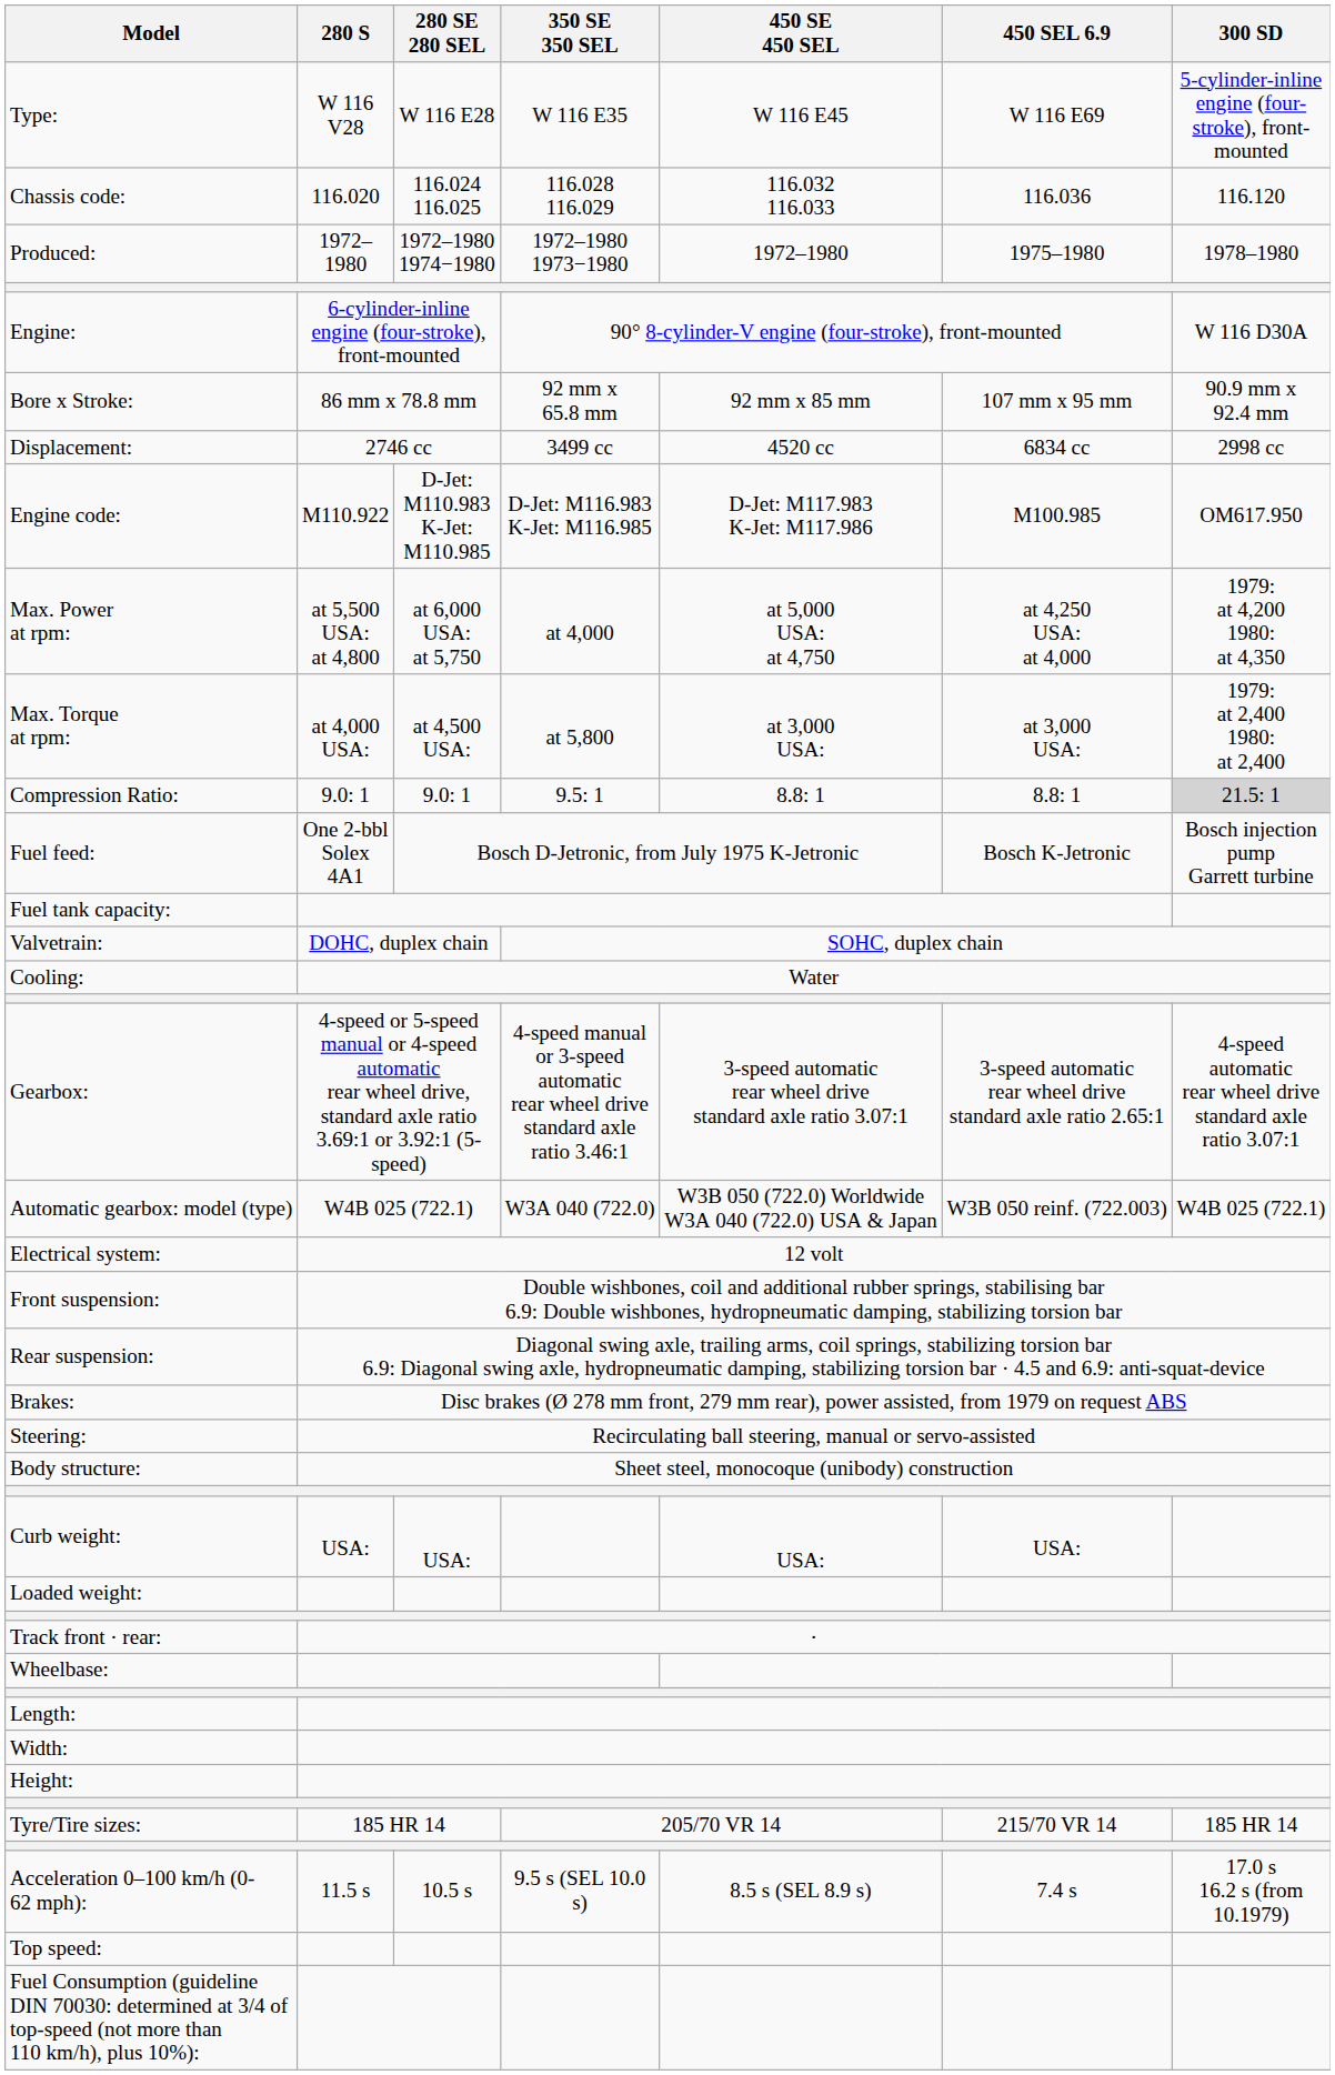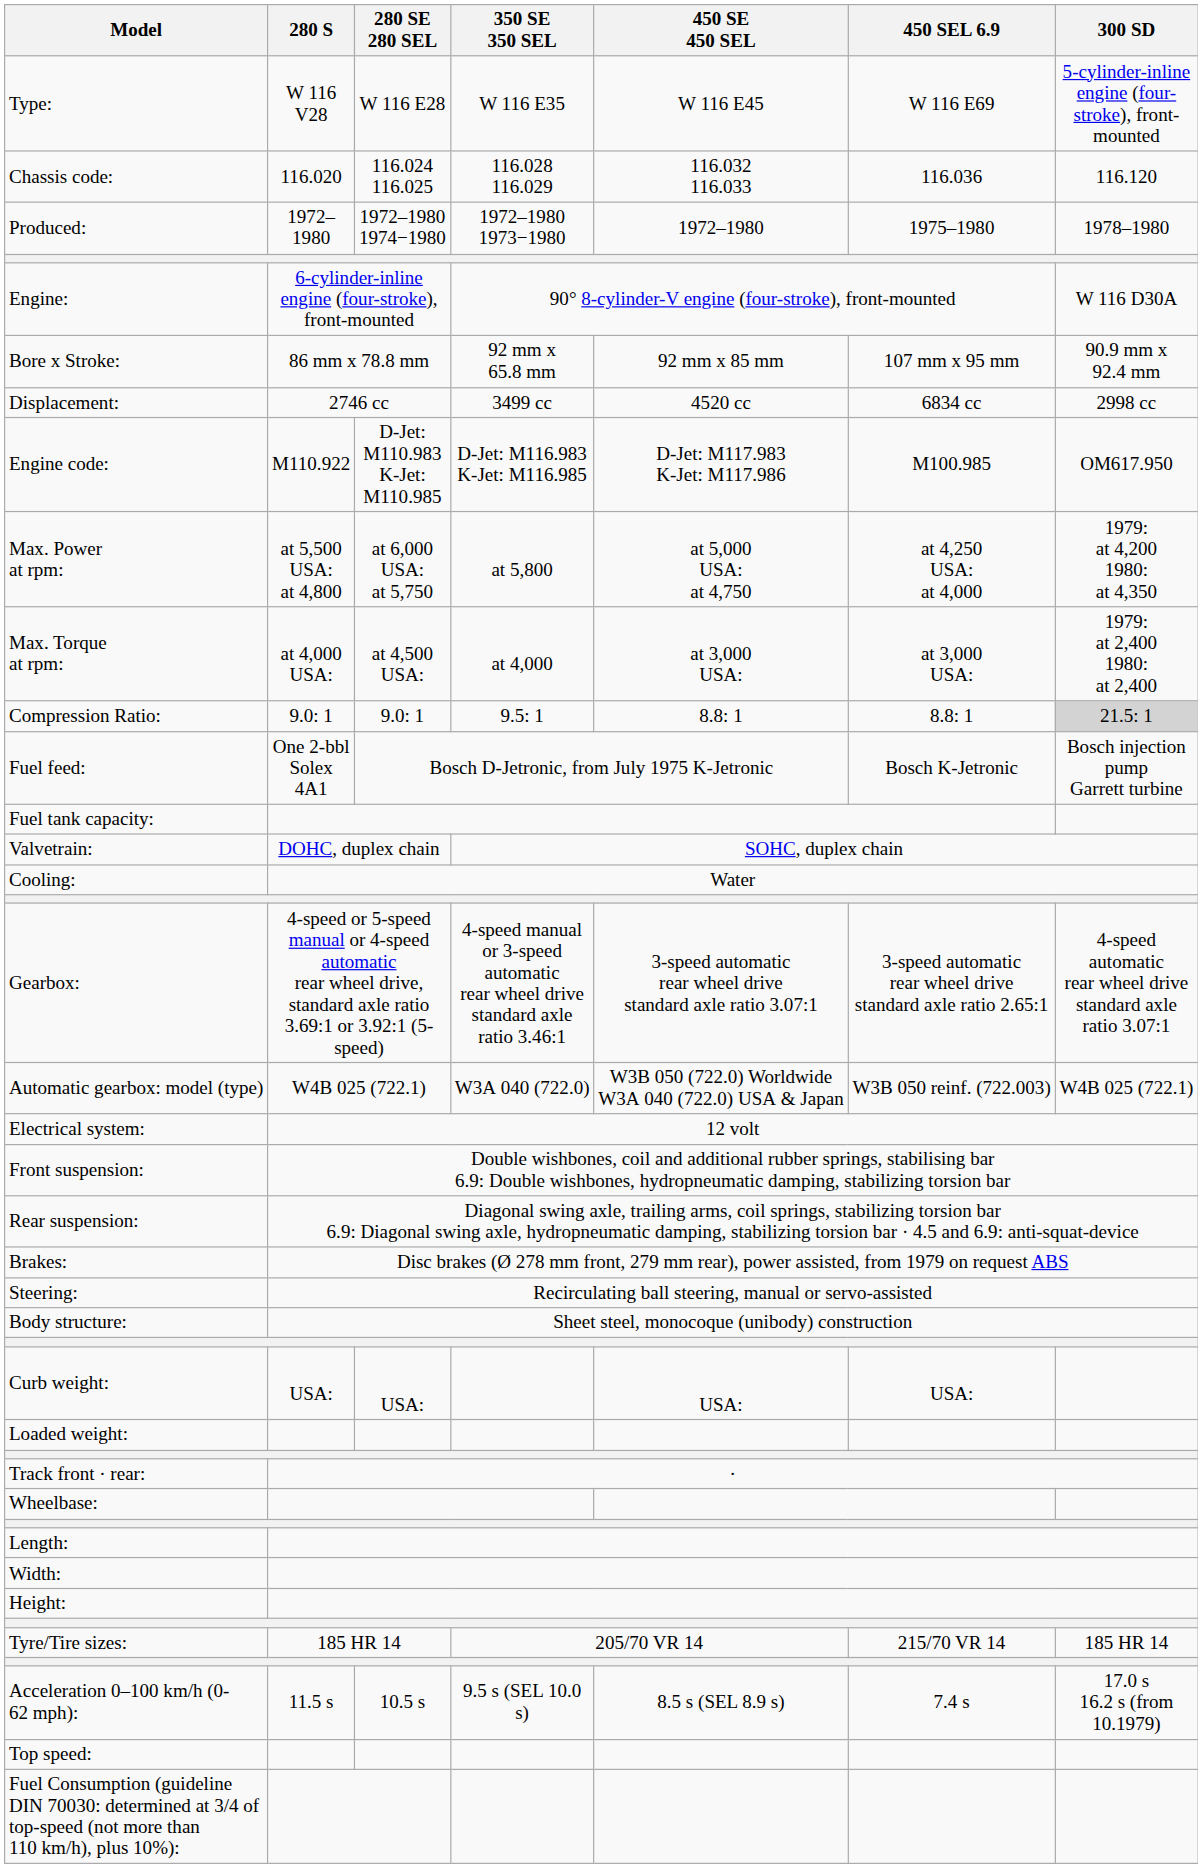 <table class="wikitable">
 <tr>
 <th style="width:16%;">Model</th>
 <th style="width:14%;">280 S</th>
 <th style="width:14%;">280 SE <br> 280 SEL</th>
 <th style="width:14%;">350 SE <br> 350 SEL</th>
 <th style="width:14%;">450 SE <br> 450 SEL</th>
 <th style="width:14%;">450 SEL 6.9</th>
 <th style="width:14%;">300 SD</th>
 </tr>
 <tr>
 <td>Type:</td>
 <td style="text-align:center;">W 116 V28</td>
 <td style="text-align:center;">W 116 E28</td>
 <td style="text-align:center;">W 116 E35</td>
 <td style="text-align:center;">W 116 E45</td>
 <td style="text-align:center;">W 116 E69</td>
 <td style="text-align:center;"><a href='#'>5-cylinder-inline engine</a> (<a href='#'>four-stroke</a>), front-mounted</td>
 </tr>
 <tr>
 <td>Chassis code:</td>
 <td style="text-align:center;">116.020</td>
 <td style="text-align:center;">116.024 <br> 116.025</td>
 <td style="text-align:center;">116.028 <br> 116.029</td>
 <td style="text-align:center;">116.032 <br> 116.033</td>
 <td style="text-align:center;">116.036</td>
 <td style="text-align:center;">116.120</td>
 </tr>
 <tr>
 <td>Produced:</td>
 <td style="text-align:center;">1972–1980</td>
 <td style="text-align:center;">1972–1980 <br> 1974−1980</td>
 <td style="text-align:center;">1972–1980 <br> 1973−1980</td>
 <td style="text-align:center;">1972–1980</td>
 <td style="text-align:center;">1975–1980</td>
 <td style="text-align:center;">1978–1980</td>
 </tr>
 <tr>
 <th colspan="7"></th>
 </tr>
 <tr>
 <td>Engine:</td>
 <td colspan="2" style="text-align:center;"><a href='#'>6-cylinder-inline engine</a> (<a href='#'>four-stroke</a>), front-mounted</td>
 <td colspan="3" style="text-align:center;">90° <a href='#'>8-cylinder-V engine</a> (<a href='#'>four-stroke</a>), front-mounted</td>
 <td style="text-align:center;">W 116 D30A</td>
 </tr>
 <tr>
 <td>Bore x Stroke:</td>
 <td colspan="2" style="text-align:center;">86 mm x 78.8 mm</td>
 <td style="text-align:center;">92 mm x 65.8 mm</td>
 <td style="text-align:center;">92 mm x 85 mm</td>
 <td style="text-align:center;">107 mm x 95 mm</td>
 <td style="text-align:center;">90.9 mm x 92.4 mm</td>
 </tr>
 <tr>
 <td>Displacement:</td>
 <td colspan="2" style="text-align:center;">2746 cc</td>
 <td style="text-align:center;">3499 cc</td>
 <td style="text-align:center;">4520 cc</td>
 <td style="text-align:center;">6834 cc</td>
 <td style="text-align:center;">2998 cc</td>
 </tr>
 <tr>
 <td>Engine code:</td>
 <td style="text-align:center;">M110.922</td>
 <td style="text-align:center;">D-Jet: M110.983 <br> K-Jet: M110.985</td>
 <td style="text-align:center;">D-Jet: M116.983 <br> K-Jet: M116.985</td>
 <td style="text-align:center;">D-Jet: M117.983 <br> K-Jet: M117.986</td>
 <td style="text-align:center;">M100.985</td>
 <td style="text-align:center;">OM617.950</td>
 </tr>
 <tr>
 <td>Max. Power<br>at rpm:</td>
 <td style="text-align:center;"><br>at 5,500 <br> USA: <br>at 4,800</td>
 <td style="text-align:center;"><br>at 6,000 <br> USA: <br>at 5,750</td>
-<td style="text-align:center;"><br>at 4,000</td>
+<td style="text-align:center;"><br>at 5,800</td>
 <td style="text-align:center;"><br>at 5,000 <br> USA: <br>at 4,750</td>
 <td style="text-align:center;"><br>at 4,250 <br> USA: <br>at 4,000<br></td>
 <td style="text-align:center;">1979: <br>at 4,200 <br> 1980: <br>at 4,350</td>
 </tr>
 <tr>
 <td>Max. Torque<br>at rpm:</td>
 <td style="text-align:center;"><br>at 4,000 <br> USA: </td>
 <td style="text-align:center;"><br>at 4,500 <br> USA: </td>
-<td style="text-align:center;"><br>at 5,800</td>
+<td style="text-align:center;"><br>at 4,000</td>
 <td style="text-align:center;"><br>at 3,000 <br> USA: </td>
 <td style="text-align:center;"><br>at 3,000 <br> USA: </td>
 <td style="text-align:center;">1979: <br>at 2,400 <br> 1980: <br>at 2,400</td>
 </tr>
 <tr>
 <td>Compression Ratio:</td>
 <td style="text-align:center;">9.0: 1</td>
 <td style="text-align:center;">9.0: 1</td>
 <td style="text-align:center;">9.5: 1</td>
 <td style="text-align:center;">8.8: 1</td>
 <td style="text-align:center;">8.8: 1</td>
 <td style="background: lightgrey; text-align:center;">21.5: 1</td>
 </tr>
 <tr>
 <td>Fuel feed:</td>
 <td style="text-align:center;">One 2-bbl Solex 4A1</td>
 <td colspan="3" style="text-align:center;">Bosch D-Jetronic, from July 1975 K-Jetronic</td>
 <td style="text-align:center;">Bosch K-Jetronic</td>
 <td style="text-align:center;">Bosch injection pump <br> Garrett turbine</td>
 </tr>
 <tr>
 <td>Fuel tank capacity:</td>
 <td colspan="5" style="text-align:center;"></td>
 <td style="text-align:center;"></td>
 </tr>
 <tr>
 <td>Valvetrain:</td>
 <td colspan="2" style="text-align:center;"><a href='#'>DOHC</a>, duplex chain</td>
 <td colspan="4" style="text-align:center;"><a href='#'>SOHC</a>, duplex chain</td>
 </tr>
 <tr>
 <td>Cooling:</td>
 <td colspan="6" style="text-align:center;">Water</td>
 </tr>
 <tr>
 <th colspan="7"></th>
 </tr>
 <tr>
 <td>Gearbox:</td>
 <td colspan="2" style="text-align:center;">4-speed or 5-speed <a href='#'>manual</a> or 4-speed <a href='#'>automatic</a><br>  rear wheel drive, standard axle ratio 3.69:1 or 3.92:1 (5-speed)</td>
 <td style="text-align:center;">4-speed manual<br>or 3-speed automatic <br>rear wheel drive <br> standard axle ratio 3.46:1</td>
 <td style="text-align:center;">3-speed automatic <br> rear wheel drive <br> standard axle ratio 3.07:1</td>
 <td style="text-align:center;">3-speed automatic <br> rear wheel drive <br> standard axle ratio 2.65:1</td>
 <td style="text-align:center;">4-speed automatic <br>  rear wheel drive <br> standard axle ratio 3.07:1</td>
 </tr>
 <tr>
 <td>Automatic gearbox: model (type)</td>
 <td colspan="2" style="text-align:center;">W4B 025 (722.1)</td>
 <td style="text-align:center;">W3A 040 (722.0)</td>
 <td style="text-align:center;">W3B 050 (722.0) Worldwide W3A 040 (722.0) USA & Japan</td>
 <td style="text-align:center;">W3B 050 reinf. (722.003)</td>
 <td style="text-align:center;">W4B 025 (722.1)</td>
 </tr>
 <tr>
 <td>Electrical system:</td>
 <td colspan="6" style="text-align:center;">12 volt</td>
 </tr>
 <tr>
 <td>Front suspension:</td>
 <td colspan="6" style="text-align:center;">Double wishbones, coil and additional rubber springs, stabilising bar <br> 6.9: Double wishbones, hydropneumatic damping, stabilizing torsion bar</td>
 </tr>
 <tr>
 <td>Rear suspension:</td>
 <td colspan="6" style="text-align:center;">Diagonal swing axle, trailing arms, coil springs, stabilizing torsion bar <br> 6.9: Diagonal swing axle, hydropneumatic damping, stabilizing torsion bar · 4.5 and 6.9: anti-squat-device</td>
 </tr>
 <tr>
 <td>Brakes:</td>
 <td colspan="6" style="text-align:center;">Disc brakes (Ø 278 mm front, 279 mm rear), power assisted, from 1979 on request <a href='#'>ABS</a></td>
 </tr>
 <tr>
 <td>Steering:</td>
 <td colspan="6" style="text-align:center;">Recirculating ball steering, manual or servo-assisted</td>
 </tr>
 <tr>
 <td>Body structure:</td>
 <td colspan="6" style="text-align:center;">Sheet steel, monocoque (unibody) construction</td>
 </tr>
 <tr>
 <th colspan="7"></th>
 </tr>
 <tr>
 <td>Curb weight:</td>
 <td style="text-align:center;"> <br> USA: </td>
 <td style="text-align:center;"> <br>  <br> USA: </td>
 <td style="text-align:center;"> <br> </td>
 <td style="text-align:center;"> <br>  <br> USA: </td>
 <td style="text-align:center;"> <br> USA: </td>
 <td style="text-align:center;"></td>
 </tr>
 <tr>
 <td>Loaded weight:</td>
 <td style="text-align:center;"></td>
 <td style="text-align:center;"> <br> </td>
 <td style="text-align:center;"> <br> </td>
 <td style="text-align:center;"> <br> </td>
 <td style="text-align:center;"></td>
 <td style="text-align:center;"></td>
 </tr>
 <tr>
 <th colspan="7"></th>
 </tr>
 <tr>
 <td>Track front · rear:</td>
 <td colspan="6" style="text-align:center;"> · </td>
 </tr>
 <tr>
 <td>Wheelbase:</td>
 <td colspan=3 style="text-align:center;"> <br> </td>
 <td colspan=2 style="text-align:center;"> <br> </td>
 <td style="text-align:center;"></td>
 </tr>
 <tr>
 <th colspan="7"></th>
 </tr>
 <tr>
 <td>Length:</td>
 <td colspan="6" style="text-align:center;"> <br> </td>
 </tr>
 <tr>
 <td>Width:</td>
 <td colspan="6" style="text-align:center;"></td>
 </tr>
 <tr>
 <td>Height:</td>
 <td colspan="6" style="text-align:center;"> <br> </td>
 </tr>
 <tr>
 <th colspan="7"></th>
 </tr>
 <tr>
 <td>Tyre/Tire sizes:</td>
 <td colspan="2" style="text-align:center;">185 HR 14</td>
 <td colspan="2" style="text-align:center;">205/70 VR 14</td>
 <td style="text-align:center;">215/70 VR 14</td>
 <td style="text-align:center;">185 HR 14</td>
 </tr>
 <tr>
 <th colspan="7"></th>
 </tr>
 <tr>
 <td>Acceleration 0–100 km/h (0-62 mph):</td>
 <td style="text-align:center;">11.5 s</td>
 <td style="text-align:center;">10.5 s</td>
 <td style="text-align:center;">9.5 s (SEL 10.0 s)</td>
 <td style="text-align:center;">8.5 s  (SEL 8.9 s)</td>
 <td style="text-align:center;">7.4 s</td>
 <td style="text-align:center;">17.0 s<br>16.2 s (from 10.1979)</td>
 </tr>
 <tr>
 <td>Top speed:</td>
 <td style="text-align:center;"></td>
 <td style="text-align:center;"></td>
 <td style="text-align:center;"></td>
 <td style="text-align:center;"></td>
 <td style="text-align:center;"></td>
 <td style="text-align:center;"></td>
 </tr>
 <tr>
 <td>Fuel Consumption (guideline DIN 70030: determined at 3/4 of top-speed (not more than 110 km/h), plus 10%):</td>
 <td colspan="2" style="text-align:center;"></td>
 <td style="text-align:center;"></td>
 <td style="text-align:center;"></td>
 <td style="text-align:center;"></td>
 <td style="text-align:center;"></td>
 </tr>
 </table>
